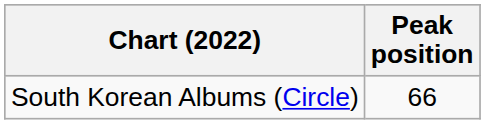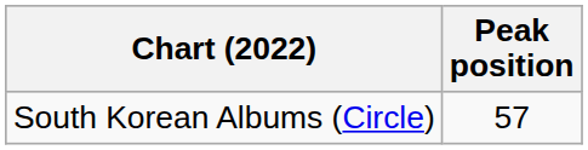 <table class="wikitable">
 <tr>
 <th>Chart (2022)</th>
 <th>Peak<br>position</th>
 </tr>
 <tr>
 <td>South Korean Albums (<a href='#'>Circle</a>)</td>
-<td align="center">66</td>
+<td align="center">57</td>
 </tr>
 </table>
